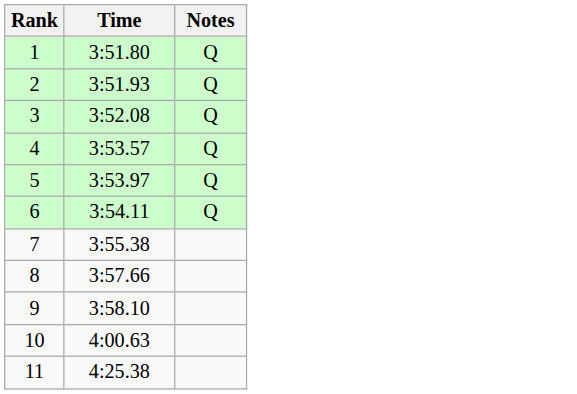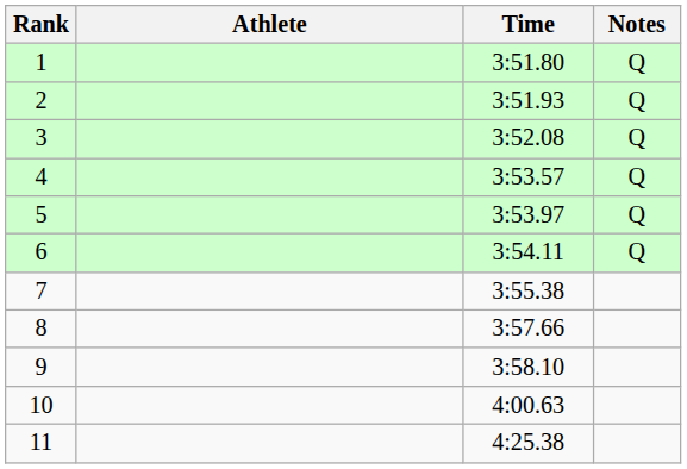 <table class="wikitable" style="text-align:center">
 <tr>
 <th width=40>Rank</th>
+<th width=250>Athlete</th>
 <th width=80>Time</th>
 <th width=50>Notes</th>
 </tr>
 <tr bgcolor=ccffcc>
 <td>1</td>
+<td align=left></td>
 <td>3:51.80</td>
 <td>Q</td>
 </tr>
 <tr bgcolor=ccffcc>
 <td>2</td>
+<td align=left></td>
 <td>3:51.93</td>
 <td>Q</td>
 </tr>
 <tr bgcolor=ccffcc>
 <td>3</td>
+<td align=left></td>
 <td>3:52.08</td>
 <td>Q</td>
 </tr>
 <tr bgcolor=ccffcc>
 <td>4</td>
+<td align=left></td>
 <td>3:53.57</td>
 <td>Q</td>
 </tr>
 <tr bgcolor=ccffcc>
 <td>5</td>
+<td align=left></td>
 <td>3:53.97</td>
 <td>Q</td>
 </tr>
 <tr bgcolor=ccffcc>
 <td>6</td>
+<td align=left></td>
 <td>3:54.11</td>
 <td>Q</td>
 </tr>
 <tr>
 <td>7</td>
+<td align=left></td>
 <td>3:55.38</td>
 <td></td>
 </tr>
 <tr>
 <td>8</td>
+<td align=left></td>
 <td>3:57.66</td>
 <td></td>
 </tr>
 <tr>
 <td>9</td>
+<td align=left></td>
 <td>3:58.10</td>
 <td></td>
 </tr>
 <tr>
 <td>10</td>
+<td align=left></td>
 <td>4:00.63</td>
 <td></td>
 </tr>
 <tr>
 <td>11</td>
+<td align=left></td>
 <td>4:25.38</td>
 <td></td>
 </tr>
 </table>
